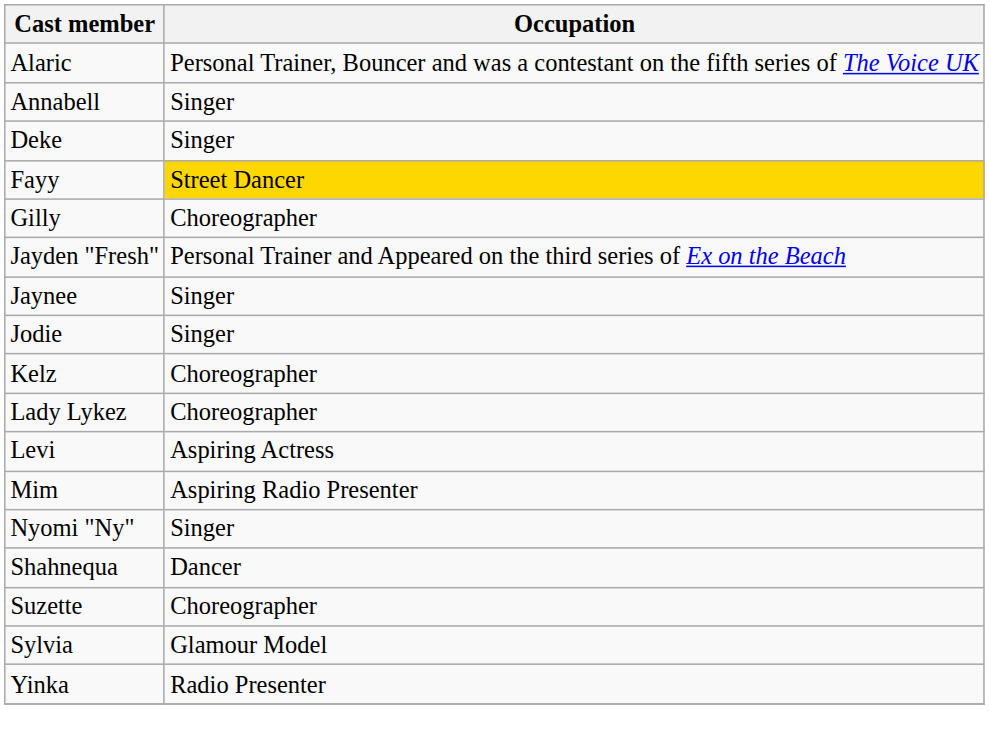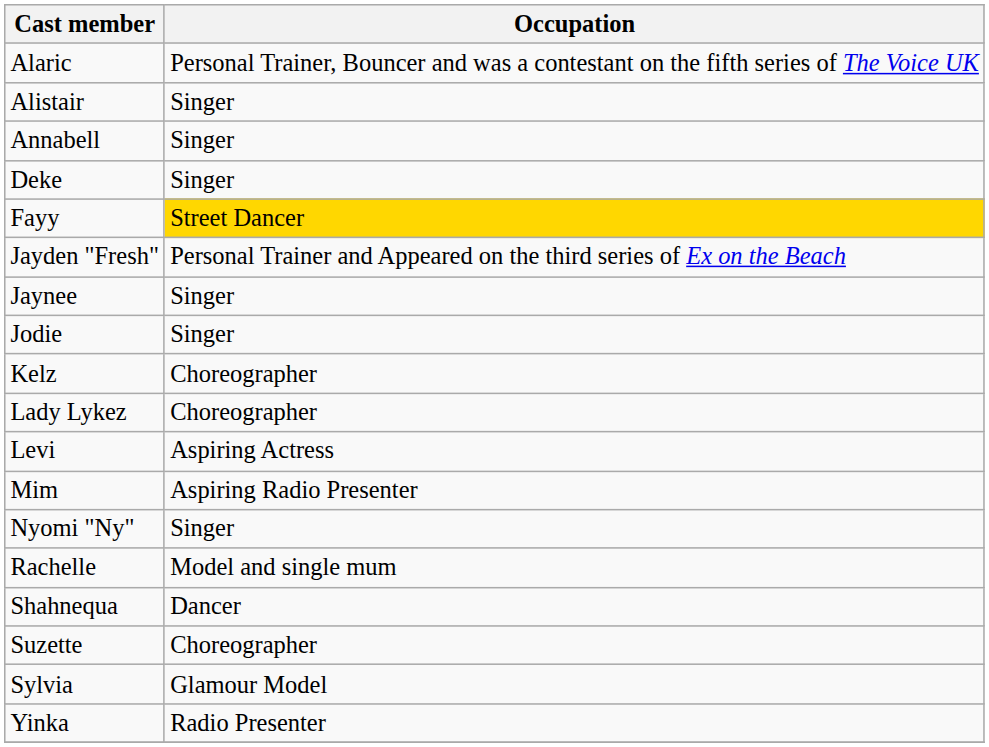 <table class="wikitable sortable">
 <tr>
 <th>Cast member</th>
 <th>Occupation</th>
 </tr>
 <tr>
 <td>Alaric</td>
 <td>Personal Trainer, Bouncer and was a contestant on the fifth series of <em><a href='#'>The Voice UK</a></em></td>
+</tr>
+<tr>
+<td>Alistair</td>
+<td>Singer</td>
 </tr>
 <tr>
 <td>Annabell</td>
 <td>Singer</td>
 </tr>
 <tr>
 <td>Deke</td>
 <td>Singer</td>
 </tr>
 <tr>
 <td>Fayy</td>
 <td style="background: gold;">Street Dancer</td>
-</tr>
-<tr>
-<td>Gilly</td>
-<td>Choreographer</td>
 </tr>
 <tr>
 <td>Jayden "Fresh"</td>
 <td>Personal Trainer and  Appeared on the third series of <em><a href='#'>Ex on the Beach</a></em></td>
 </tr>
 <tr>
 <td>Jaynee</td>
 <td>Singer</td>
 </tr>
 <tr>
 <td>Jodie</td>
 <td>Singer</td>
 </tr>
 <tr>
 <td>Kelz</td>
 <td>Choreographer</td>
 </tr>
 <tr>
 <td>Lady Lykez</td>
 <td>Choreographer</td>
 </tr>
 <tr>
 <td>Levi</td>
 <td>Aspiring Actress</td>
 </tr>
 <tr>
 <td>Mim</td>
 <td>Aspiring Radio Presenter</td>
 </tr>
 <tr>
 <td>Nyomi "Ny"</td>
 <td>Singer</td>
 </tr>
 <tr>
+<td>Rachelle</td>
+<td>Model and single mum</td>
+</tr>
+<tr>
 <td>Shahnequa</td>
 <td>Dancer</td>
 </tr>
 <tr>
 <td>Suzette</td>
 <td>Choreographer</td>
 </tr>
 <tr>
 <td>Sylvia</td>
 <td>Glamour Model</td>
 </tr>
 <tr>
 <td>Yinka</td>
 <td>Radio Presenter</td>
 </tr>
 <tr>
 </tr>
 </table>
